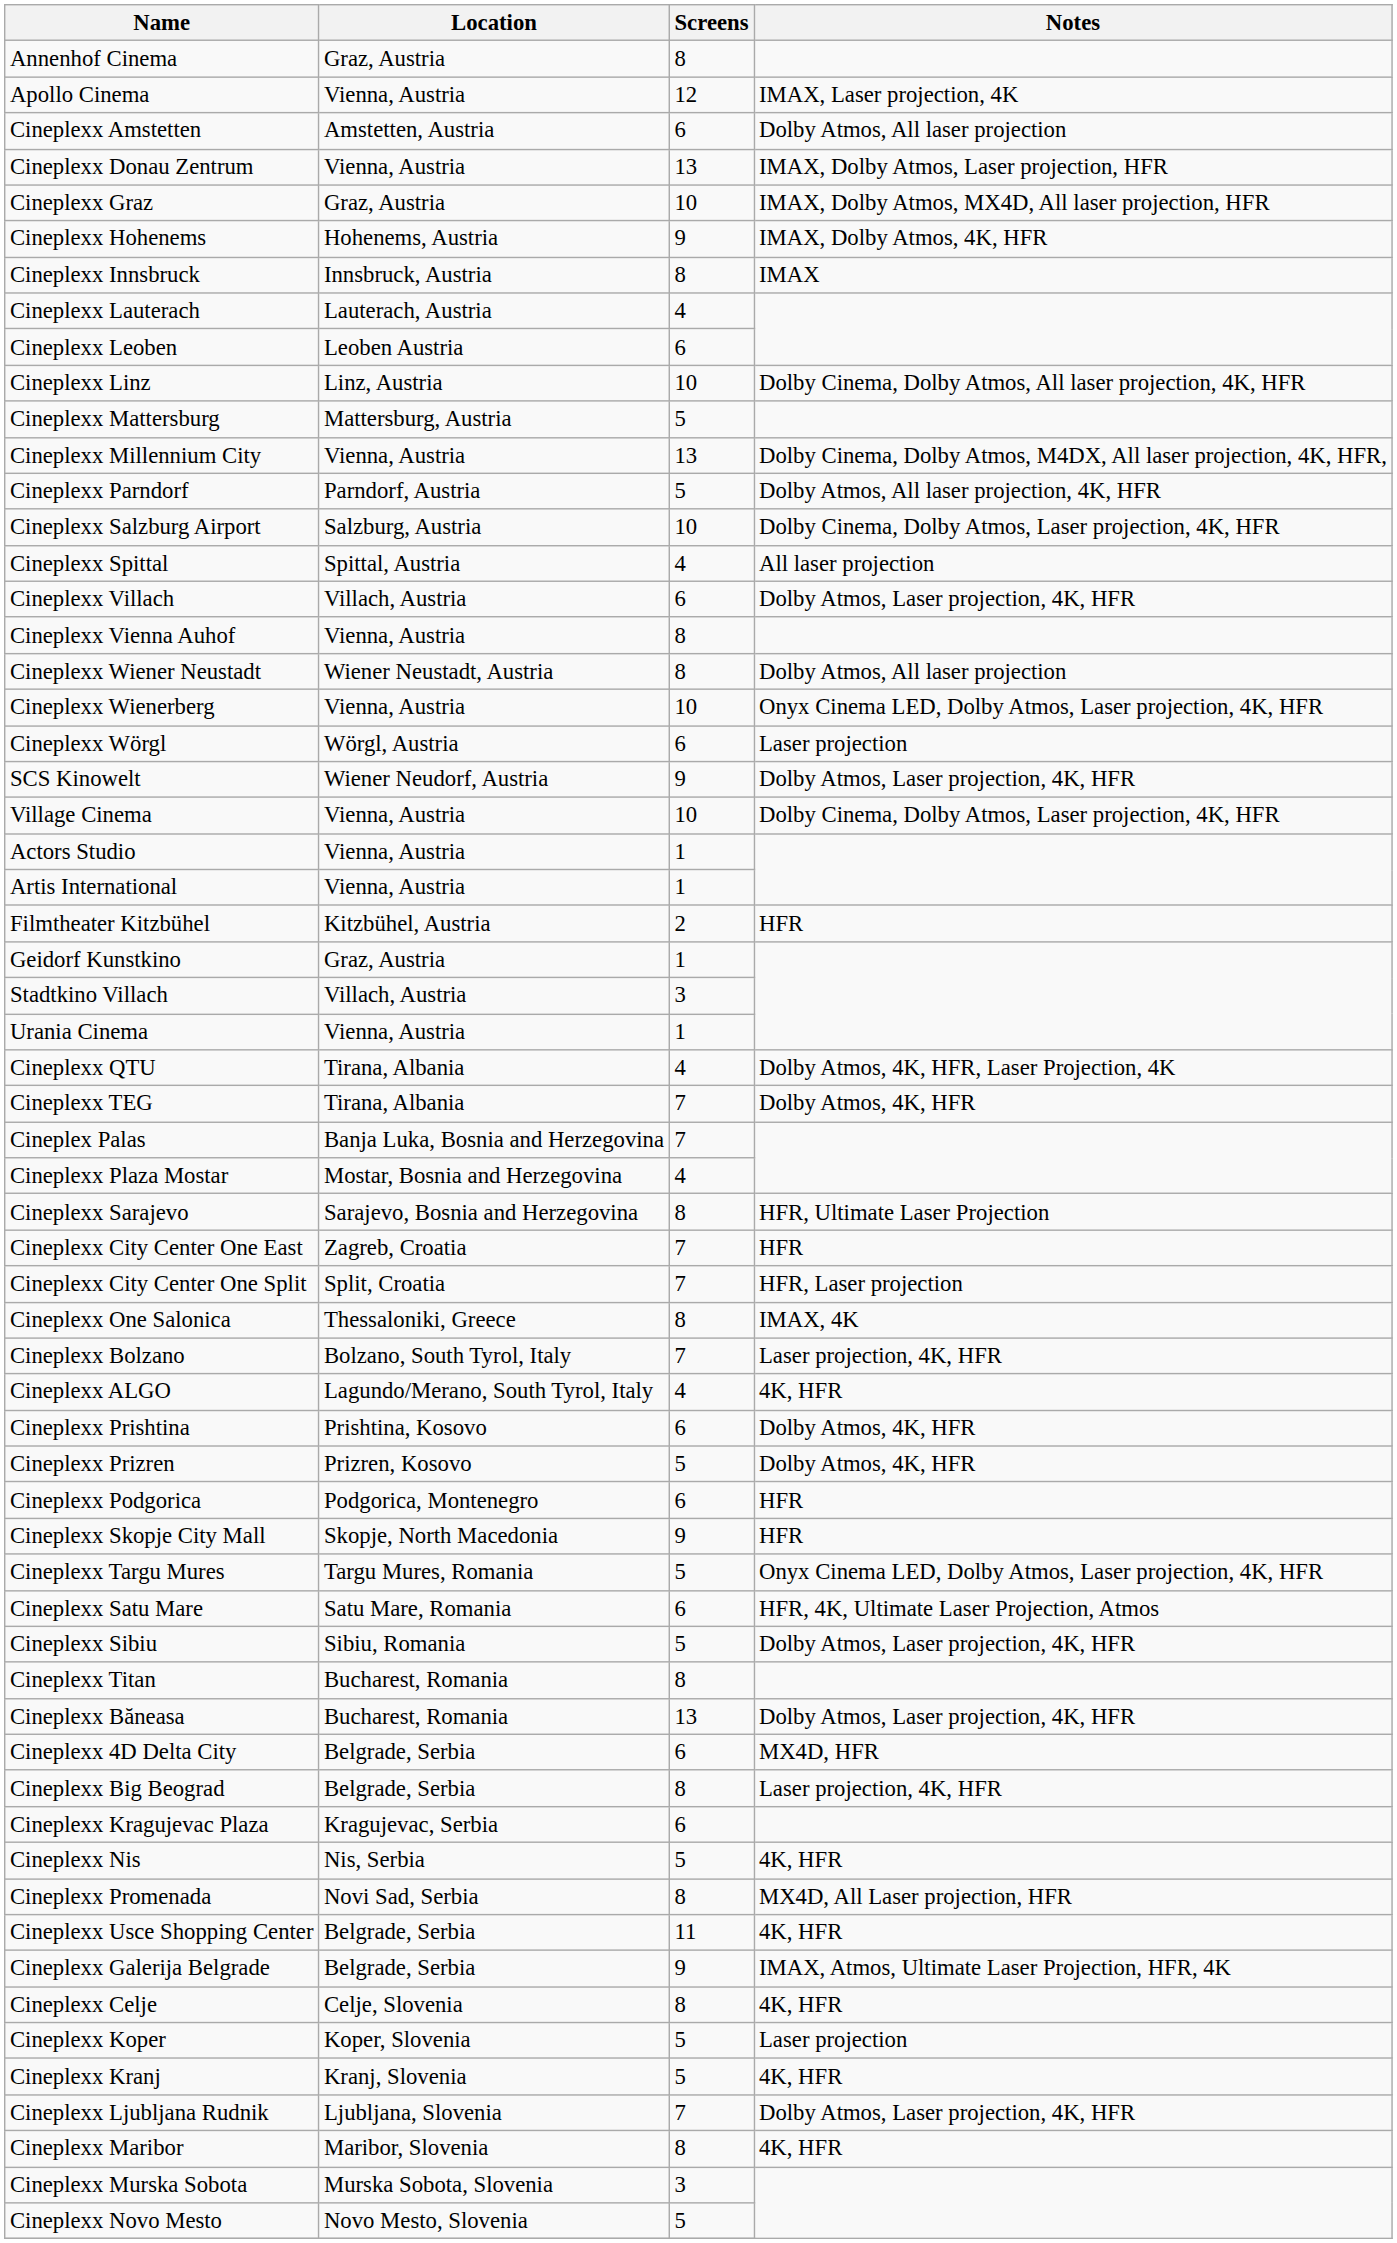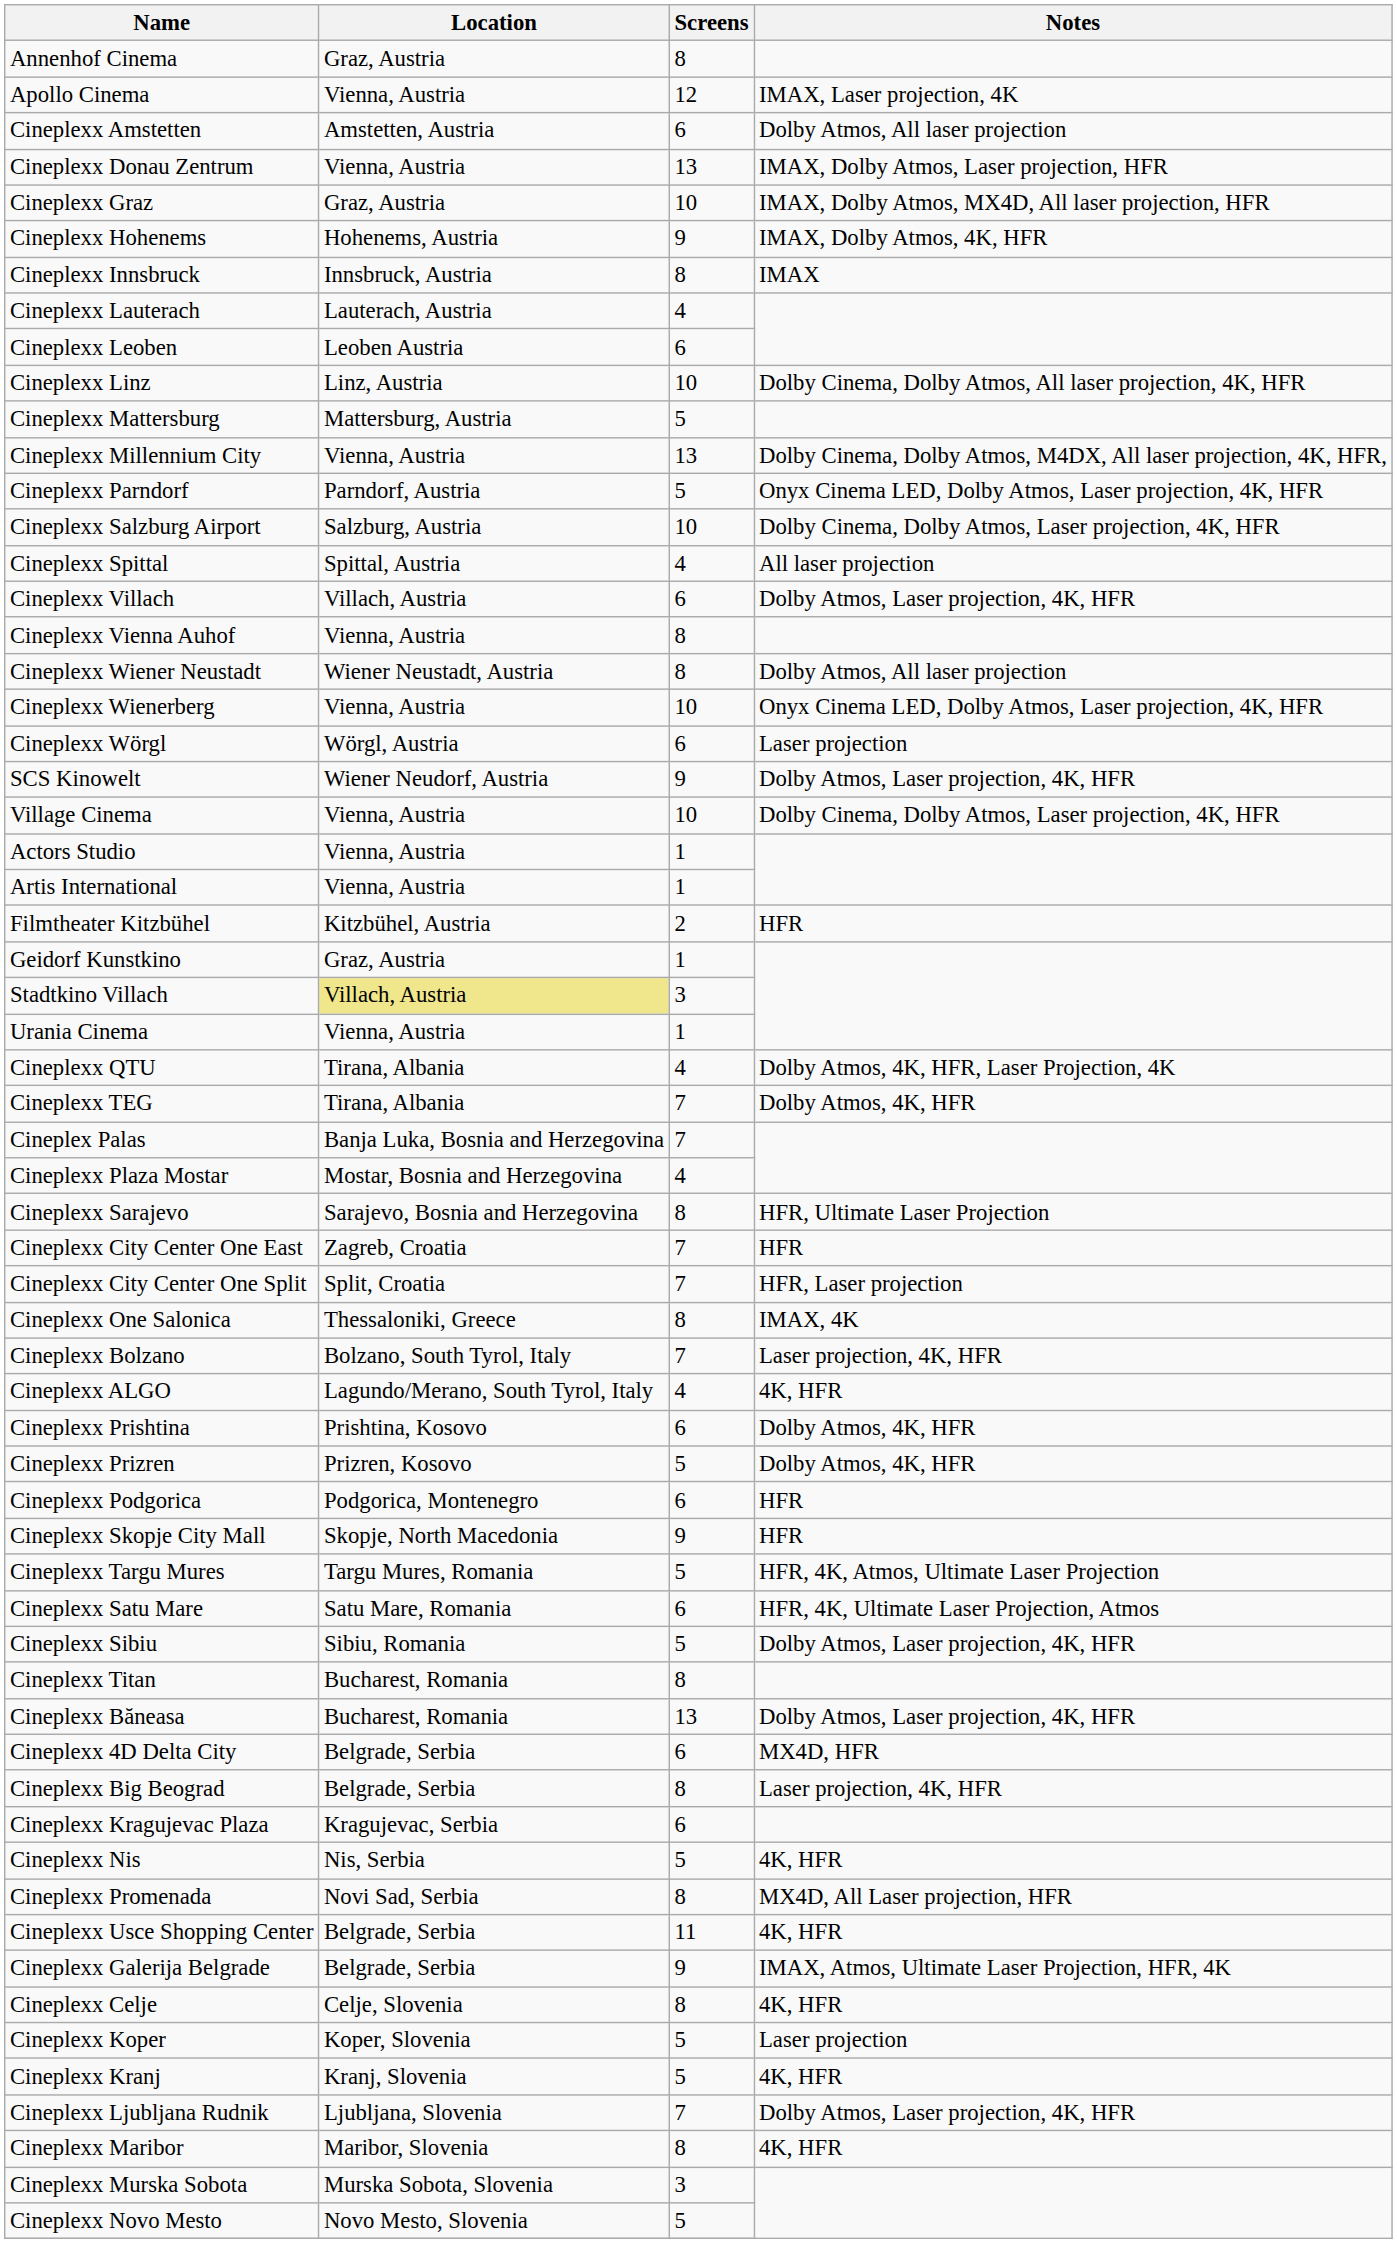 <table class="wikitable sortable" border="1">
 <tr>
 <th>Name</th>
 <th>Location</th>
 <th>Screens</th>
 <th class="unsortable">Notes</th>
 </tr>
 <tr>
 <td>Annenhof Cinema</td>
 <td>Graz, Austria</td>
 <td>8</td>
 </tr>
 <tr>
 <td>Apollo Cinema</td>
 <td>Vienna, Austria</td>
 <td>12</td>
 <td>IMAX, Laser projection, 4K</td>
 </tr>
 <tr>
 <td>Cineplexx Amstetten</td>
 <td>Amstetten, Austria</td>
 <td>6</td>
 <td>Dolby Atmos, All laser projection</td>
 </tr>
 <tr>
 <td>Cineplexx Donau Zentrum</td>
 <td>Vienna, Austria</td>
 <td>13</td>
 <td>IMAX, Dolby Atmos, Laser projection, HFR</td>
 </tr>
 <tr>
 <td>Cineplexx Graz</td>
 <td>Graz, Austria</td>
 <td>10</td>
 <td>IMAX, Dolby Atmos, MX4D, All laser projection, HFR</td>
 </tr>
 <tr>
 <td>Cineplexx Hohenems</td>
 <td>Hohenems, Austria</td>
 <td>9</td>
 <td>IMAX, Dolby Atmos, 4K, HFR</td>
 </tr>
 <tr>
 <td>Cineplexx Innsbruck</td>
 <td>Innsbruck, Austria</td>
 <td>8</td>
 <td>IMAX</td>
 </tr>
 <tr>
 <td>Cineplexx Lauterach</td>
 <td>Lauterach, Austria</td>
 <td>4</td>
 </tr>
 <tr>
 <td>Cineplexx Leoben</td>
 <td>Leoben Austria</td>
 <td>6</td>
 </tr>
 <tr>
 <td>Cineplexx Linz</td>
 <td>Linz, Austria</td>
 <td>10</td>
 <td>Dolby Cinema, Dolby Atmos, All laser projection, 4K, HFR</td>
 </tr>
 <tr>
 <td>Cineplexx Mattersburg</td>
 <td>Mattersburg, Austria</td>
 <td>5</td>
 </tr>
 <tr>
 <td>Cineplexx Millennium City</td>
 <td>Vienna, Austria</td>
 <td>13</td>
 <td>Dolby Cinema, Dolby Atmos, M4DX, All laser projection, 4K, HFR,</td>
 </tr>
 <tr>
 <td>Cineplexx Parndorf</td>
 <td>Parndorf, Austria</td>
 <td>5</td>
-<td>Dolby Atmos, All laser projection, 4K, HFR</td>
+<td>Onyx Cinema LED, Dolby Atmos, Laser projection, 4K, HFR</td>
 </tr>
 <tr>
 <td>Cineplexx Salzburg Airport</td>
 <td>Salzburg, Austria</td>
 <td>10</td>
 <td>Dolby Cinema, Dolby Atmos, Laser projection, 4K, HFR</td>
 </tr>
 <tr>
 <td>Cineplexx Spittal</td>
 <td>Spittal, Austria</td>
 <td>4</td>
 <td>All laser projection</td>
 </tr>
 <tr>
 <td>Cineplexx Villach</td>
 <td>Villach, Austria</td>
 <td>6</td>
 <td>Dolby Atmos, Laser projection, 4K, HFR</td>
 </tr>
 <tr>
 <td>Cineplexx Vienna Auhof</td>
 <td>Vienna, Austria</td>
 <td>8</td>
 </tr>
 <tr>
 <td>Cineplexx Wiener Neustadt</td>
 <td>Wiener Neustadt, Austria</td>
 <td>8</td>
 <td>Dolby Atmos, All laser projection</td>
 </tr>
 <tr>
 <td>Cineplexx Wienerberg</td>
 <td>Vienna, Austria</td>
 <td>10</td>
 <td>Onyx Cinema LED, Dolby Atmos, Laser projection, 4K, HFR</td>
 </tr>
 <tr>
 <td>Cineplexx Wörgl</td>
 <td>Wörgl, Austria</td>
 <td>6</td>
 <td>Laser projection</td>
 </tr>
 <tr>
 <td>SCS Kinowelt</td>
 <td>Wiener Neudorf, Austria</td>
 <td>9</td>
 <td>Dolby Atmos, Laser projection, 4K, HFR</td>
 </tr>
 <tr>
 <td>Village Cinema</td>
 <td>Vienna, Austria</td>
 <td>10</td>
 <td>Dolby Cinema, Dolby Atmos, Laser projection, 4K, HFR</td>
 </tr>
 <tr>
 <td>Actors Studio</td>
 <td>Vienna, Austria</td>
 <td>1</td>
 </tr>
 <tr>
 <td>Artis International</td>
 <td>Vienna, Austria</td>
 <td>1</td>
 </tr>
 <tr>
 <td>Filmtheater Kitzbühel</td>
 <td>Kitzbühel, Austria</td>
 <td>2</td>
 <td>HFR</td>
 </tr>
 <tr>
 <td>Geidorf Kunstkino</td>
 <td>Graz, Austria</td>
 <td>1</td>
 </tr>
 <tr>
 <td>Stadtkino Villach</td>
-<td>Villach, Austria</td>
+<td style="background: khaki;">Villach, Austria</td>
 <td>3</td>
 </tr>
 <tr>
 <td>Urania Cinema</td>
 <td>Vienna, Austria</td>
 <td>1</td>
 </tr>
 <tr>
 <td>Cineplexx QTU</td>
 <td>Tirana, Albania</td>
 <td>4</td>
 <td>Dolby Atmos, 4K, HFR, Laser Projection, 4K</td>
 </tr>
 <tr>
 <td>Cineplexx TEG</td>
 <td>Tirana, Albania</td>
 <td>7</td>
 <td>Dolby Atmos, 4K, HFR</td>
 </tr>
 <tr>
 <td>Cineplex Palas</td>
 <td>Banja Luka, Bosnia and Herzegovina</td>
 <td>7</td>
 </tr>
 <tr>
 <td>Cineplexx Plaza Mostar</td>
 <td>Mostar, Bosnia and Herzegovina</td>
 <td>4</td>
 </tr>
 <tr>
 <td>Cineplexx Sarajevo</td>
 <td>Sarajevo, Bosnia and Herzegovina</td>
 <td>8</td>
 <td>HFR, Ultimate Laser Projection</td>
 </tr>
 <tr>
 <td>Cineplexx City Center One East</td>
 <td>Zagreb, Croatia</td>
 <td>7</td>
 <td>HFR</td>
 </tr>
 <tr>
 <td>Cineplexx City Center One Split</td>
 <td>Split, Croatia</td>
 <td>7</td>
 <td>HFR, Laser projection</td>
 </tr>
 <tr>
 <td>Cineplexx One Salonica</td>
 <td>Thessaloniki, Greece</td>
 <td>8</td>
 <td>IMAX, 4K</td>
 </tr>
 <tr>
 <td>Cineplexx Bolzano</td>
 <td>Bolzano, South Tyrol, Italy</td>
 <td>7</td>
 <td>Laser projection, 4K, HFR</td>
 </tr>
 <tr>
 <td>Cineplexx ALGO</td>
 <td>Lagundo/Merano, South Tyrol, Italy</td>
 <td>4</td>
 <td>4K, HFR</td>
 </tr>
 <tr>
 <td>Cineplexx Prishtina</td>
 <td>Prishtina, Kosovo</td>
 <td>6</td>
 <td>Dolby Atmos, 4K, HFR</td>
 </tr>
 <tr>
 <td>Cineplexx Prizren</td>
 <td>Prizren, Kosovo</td>
 <td>5</td>
 <td>Dolby Atmos, 4K, HFR</td>
 </tr>
 <tr>
 <td>Cineplexx Podgorica</td>
 <td>Podgorica, Montenegro</td>
 <td>6</td>
 <td>HFR</td>
 </tr>
 <tr>
 <td>Cineplexx Skopje City Mall</td>
 <td>Skopje, North Macedonia</td>
 <td>9</td>
 <td>HFR</td>
 </tr>
 <tr>
 <td>Cineplexx Targu Mures</td>
 <td>Targu Mures, Romania</td>
 <td>5</td>
-<td>Onyx Cinema LED, Dolby Atmos, Laser projection, 4K, HFR</td>
+<td>HFR, 4K, Atmos, Ultimate Laser Projection</td>
 </tr>
 <tr>
 <td>Cineplexx Satu Mare</td>
 <td>Satu Mare, Romania</td>
 <td>6</td>
 <td>HFR, 4K, Ultimate Laser Projection, Atmos</td>
 </tr>
 <tr>
 <td>Cineplexx Sibiu</td>
 <td>Sibiu, Romania</td>
 <td>5</td>
 <td>Dolby Atmos, Laser projection, 4K, HFR</td>
 </tr>
 <tr>
 <td>Cineplexx Titan</td>
 <td>Bucharest, Romania</td>
 <td>8</td>
 </tr>
 <tr>
 <td>Cineplexx Băneasa</td>
 <td>Bucharest, Romania</td>
 <td>13</td>
 <td>Dolby Atmos, Laser projection, 4K, HFR</td>
 </tr>
 <tr>
 <td>Cineplexx 4D Delta City</td>
 <td>Belgrade, Serbia</td>
 <td>6</td>
 <td>MX4D, HFR</td>
 </tr>
 <tr>
 <td>Cineplexx Big Beograd</td>
 <td>Belgrade, Serbia</td>
 <td>8</td>
 <td>Laser projection, 4K, HFR</td>
 </tr>
 <tr>
 <td>Cineplexx Kragujevac Plaza</td>
 <td>Kragujevac, Serbia</td>
 <td>6</td>
 </tr>
 <tr>
 <td>Cineplexx Nis</td>
 <td>Nis, Serbia</td>
 <td>5</td>
 <td>4K, HFR</td>
 </tr>
 <tr>
 <td>Cineplexx Promenada</td>
 <td>Novi Sad, Serbia</td>
 <td>8</td>
 <td>MX4D, All Laser projection, HFR</td>
 </tr>
 <tr>
 <td>Cineplexx Usce Shopping Center</td>
 <td>Belgrade, Serbia</td>
 <td>11</td>
 <td>4K, HFR</td>
 </tr>
 <tr>
 <td>Cineplexx Galerija Belgrade</td>
 <td>Belgrade, Serbia</td>
 <td>9</td>
 <td>IMAX, Atmos, Ultimate Laser Projection, HFR, 4K</td>
 </tr>
 <tr>
 <td>Cineplexx Celje</td>
 <td>Celje, Slovenia</td>
 <td>8</td>
 <td>4K, HFR</td>
 </tr>
 <tr>
 <td>Cineplexx Koper</td>
 <td>Koper, Slovenia</td>
 <td>5</td>
 <td>Laser projection</td>
 </tr>
 <tr>
 <td>Cineplexx Kranj</td>
 <td>Kranj, Slovenia</td>
 <td>5</td>
 <td>4K, HFR</td>
 </tr>
 <tr>
 <td>Cineplexx Ljubljana Rudnik</td>
 <td>Ljubljana, Slovenia</td>
 <td>7</td>
 <td>Dolby Atmos, Laser projection, 4K, HFR</td>
 </tr>
 <tr>
 <td>Cineplexx Maribor</td>
 <td>Maribor, Slovenia</td>
 <td>8</td>
 <td>4K, HFR</td>
 </tr>
 <tr>
 <td>Cineplexx Murska Sobota</td>
 <td>Murska Sobota, Slovenia</td>
 <td>3</td>
 </tr>
 <tr>
 <td>Cineplexx Novo Mesto</td>
 <td>Novo Mesto, Slovenia</td>
 <td>5</td>
 </tr>
 <tr>
 </tr>
 </table>
